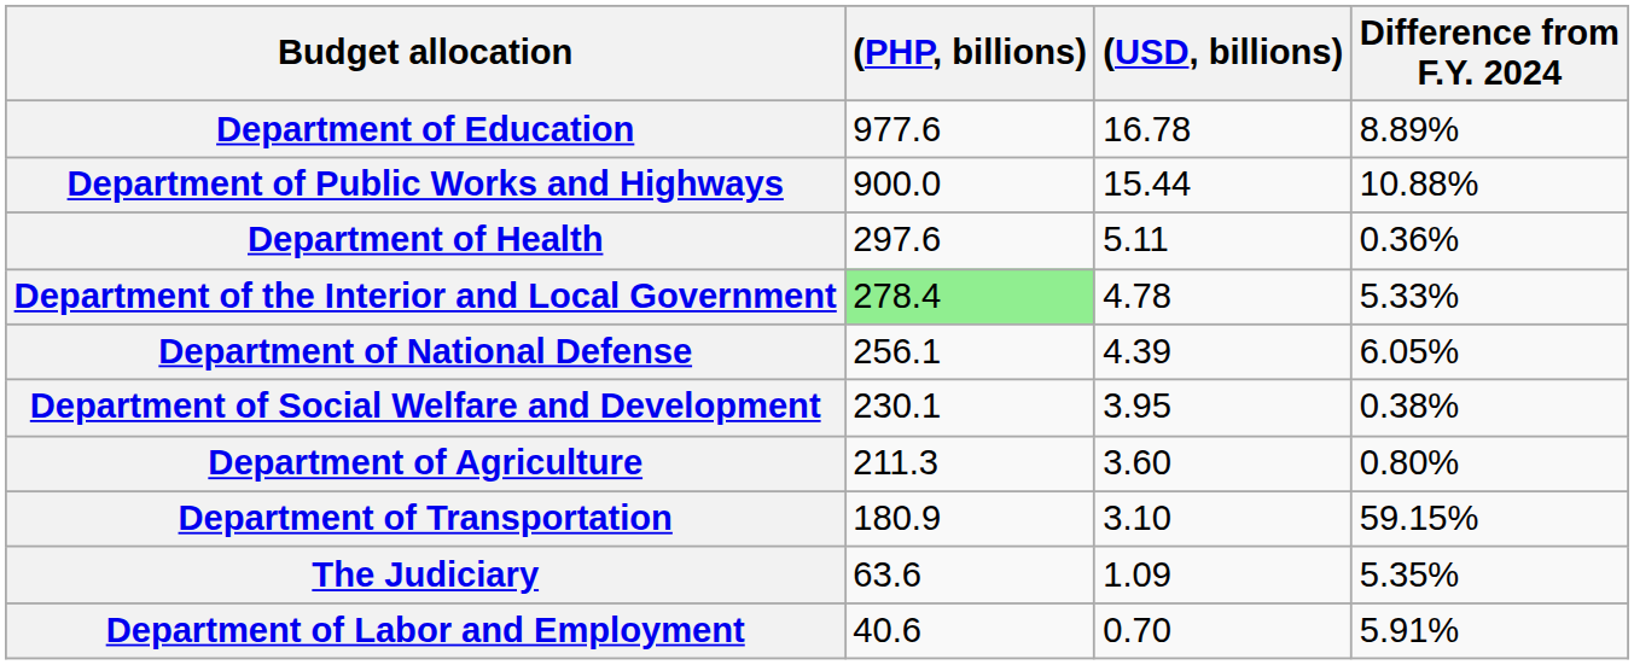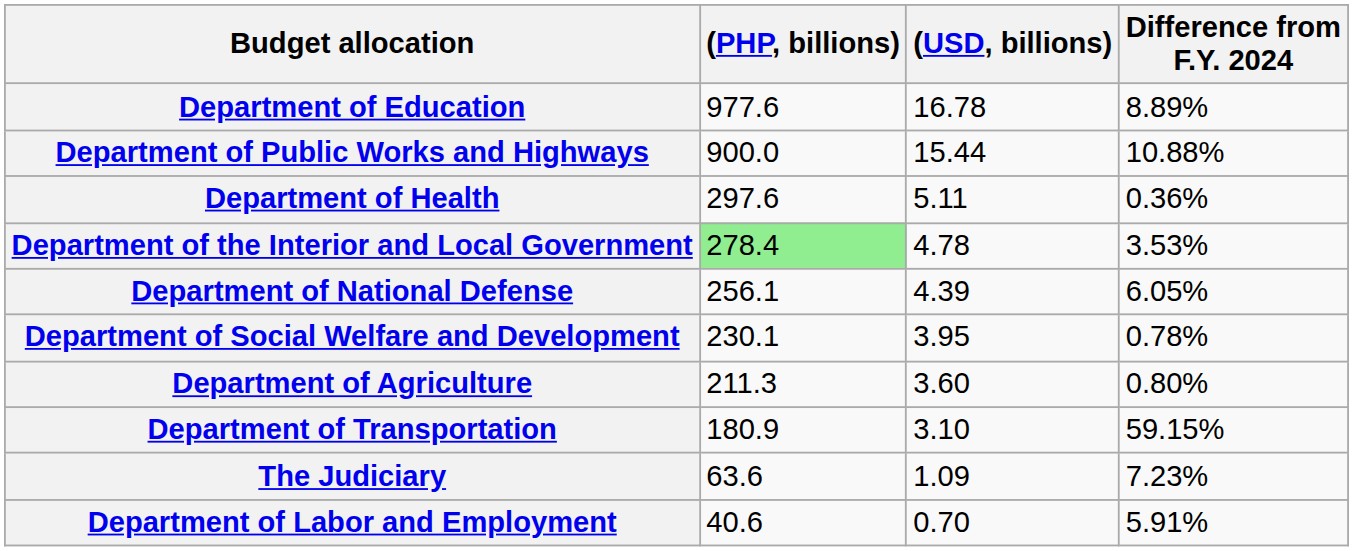 <table class=wikitable>
 <tr>
 <th scope="col">Budget allocation</th>
 <th scope="col">(<a href='#'>PHP</a>, billions)</th>
 <th scope="col">(<a href='#'>USD</a>, billions)</th>
 <th scope="col">Difference from<br>F.Y. 2024</th>
 </tr>
 <tr>
 <th scope="row"><a href='#'>Department of Education</a></th>
 <td>977.6</td>
 <td>16.78</td>
 <td> 8.89%</td>
 </tr>
 <tr>
 <th scope="row"><a href='#'>Department of Public Works and Highways</a></th>
 <td>900.0</td>
 <td>15.44</td>
 <td> 10.88%</td>
 </tr>
 <tr>
 <th scope="row"><a href='#'>Department of Health</a></th>
 <td>297.6</td>
 <td>5.11</td>
 <td> 0.36%</td>
 </tr>
 <tr>
 <th scope="row"><a href='#'>Department of the Interior and Local Government</a></th>
 <td style="background: lightgreen;">278.4</td>
 <td>4.78</td>
-<td> 5.33%</td>
+<td> 3.53%</td>
 </tr>
 <tr>
 <th scope="row"><a href='#'>Department of National Defense</a></th>
 <td>256.1</td>
 <td>4.39</td>
 <td> 6.05%</td>
 </tr>
 <tr>
 <th scope="row"><a href='#'>Department of Social Welfare and Development</a></th>
 <td>230.1</td>
 <td>3.95</td>
-<td> 0.38%</td>
+<td> 0.78%</td>
 </tr>
 <tr>
 <th scope="row"><a href='#'>Department of Agriculture</a></th>
 <td>211.3</td>
 <td>3.60</td>
 <td> 0.80%</td>
 </tr>
 <tr>
 <th scope="row"><a href='#'>Department of Transportation</a></th>
 <td>180.9</td>
 <td>3.10</td>
 <td> 59.15%</td>
 </tr>
 <tr>
 <th scope="row"><a href='#'>The Judiciary</a></th>
 <td>63.6</td>
 <td>1.09</td>
-<td> 5.35%</td>
+<td> 7.23%</td>
 </tr>
 <tr>
 <th scope="row"><a href='#'>Department of Labor and Employment</a></th>
 <td>40.6</td>
 <td>0.70</td>
 <td> 5.91%</td>
 </tr>
 </table>
